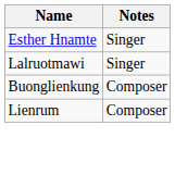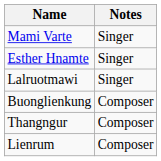 <table class="wikitable">
 <tr>
 <th>Name</th>
 <th>Notes</th>
+</tr>
+<tr>
+<td><a href='#'>Mami Varte</a></td>
+<td>Singer</td>
 </tr>
 <tr>
 <td><a href='#'>Esther Hnamte</a></td>
 <td>Singer</td>
 </tr>
 <tr>
 <td>Lalruotmawi</td>
 <td>Singer</td>
 </tr>
 <tr>
 <td>Buonglienkung</td>
 <td>Composer</td>
 </tr>
 <tr>
+<td>Thangngur</td>
+<td>Composer</td>
+</tr>
+<tr>
 <td>Lienrum</td>
 <td>Composer</td>
 </tr>
 </table>
